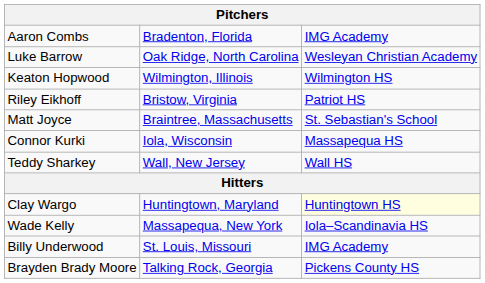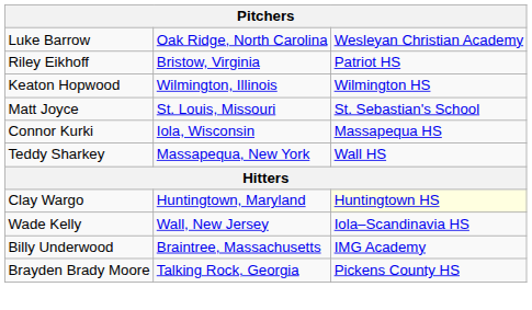 <table class="wikitable">
 <tr>
 <th colspan=3>Pitchers</th>
-</tr>
-<tr>
-<td>Aaron Combs</td>
-<td><a href='#'>Bradenton, Florida</a></td>
-<td><a href='#'>IMG Academy</a></td>
 </tr>
 <tr>
 <td>Luke Barrow</td>
 <td><a href='#'>Oak Ridge, North Carolina</a></td>
 <td><a href='#'>Wesleyan Christian Academy</a></td>
 </tr>
 <tr>
+<td>Riley Eikhoff</td>
+<td><a href='#'>Bristow, Virginia</a></td>
+<td><a href='#'>Patriot HS</a></td>
+</tr>
+<tr>
 <td>Keaton Hopwood</td>
 <td><a href='#'>Wilmington, Illinois</a></td>
 <td><a href='#'>Wilmington HS</a></td>
 </tr>
 <tr>
-<td>Riley Eikhoff</td>
-<td><a href='#'>Bristow, Virginia</a></td>
-<td><a href='#'>Patriot HS</a></td>
-</tr>
-<tr>
 <td>Matt Joyce</td>
-<td><a href='#'>Braintree, Massachusetts</a></td>
+<td><a href='#'>St. Louis, Missouri</a></td>
 <td><a href='#'>St. Sebastian's School</a></td>
 </tr>
 <tr>
 <td>Connor Kurki</td>
 <td><a href='#'>Iola, Wisconsin</a></td>
 <td><a href='#'>Massapequa HS</a></td>
 </tr>
 <tr>
 <td>Teddy Sharkey</td>
-<td><a href='#'>Wall, New Jersey</a></td>
+<td><a href='#'>Massapequa, New York</a></td>
 <td><a href='#'>Wall HS</a></td>
 </tr>
 <tr>
 <th colspan=3>Hitters</th>
 </tr>
 <tr>
 <td>Clay Wargo</td>
 <td><a href='#'>Huntingtown, Maryland</a></td>
 <td style="background: lightyellow;"><a href='#'>Huntingtown HS</a></td>
 </tr>
 <tr>
 <td>Wade Kelly</td>
-<td><a href='#'>Massapequa, New York</a></td>
+<td><a href='#'>Wall, New Jersey</a></td>
 <td><a href='#'>Iola–Scandinavia HS</a></td>
 </tr>
 <tr>
 <td>Billy Underwood</td>
-<td><a href='#'>St. Louis, Missouri</a></td>
+<td><a href='#'>Braintree, Massachusetts</a></td>
 <td><a href='#'>IMG Academy</a></td>
 </tr>
 <tr>
 <td>Brayden Brady Moore</td>
 <td><a href='#'>Talking Rock, Georgia</a></td>
 <td><a href='#'>Pickens County HS</a></td>
 </tr>
 </table>
